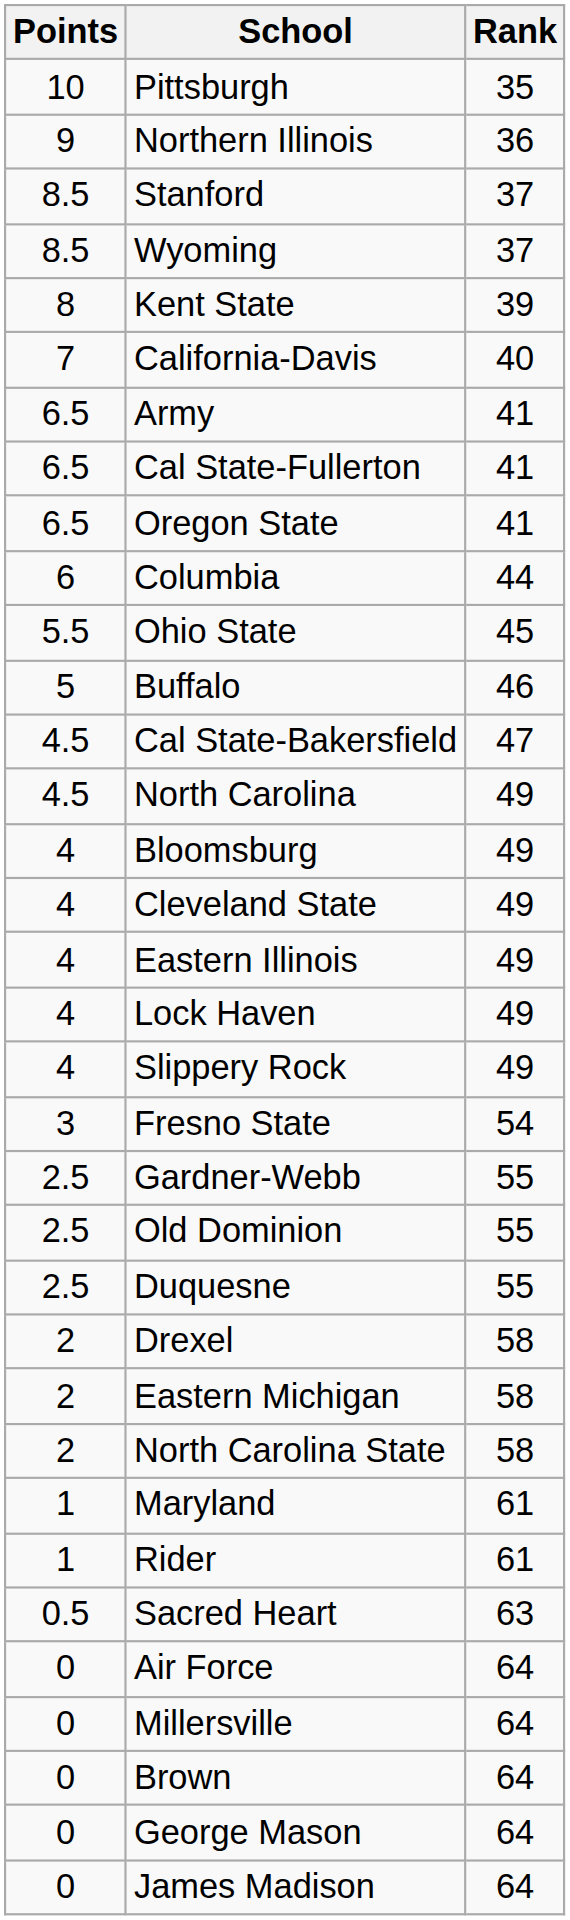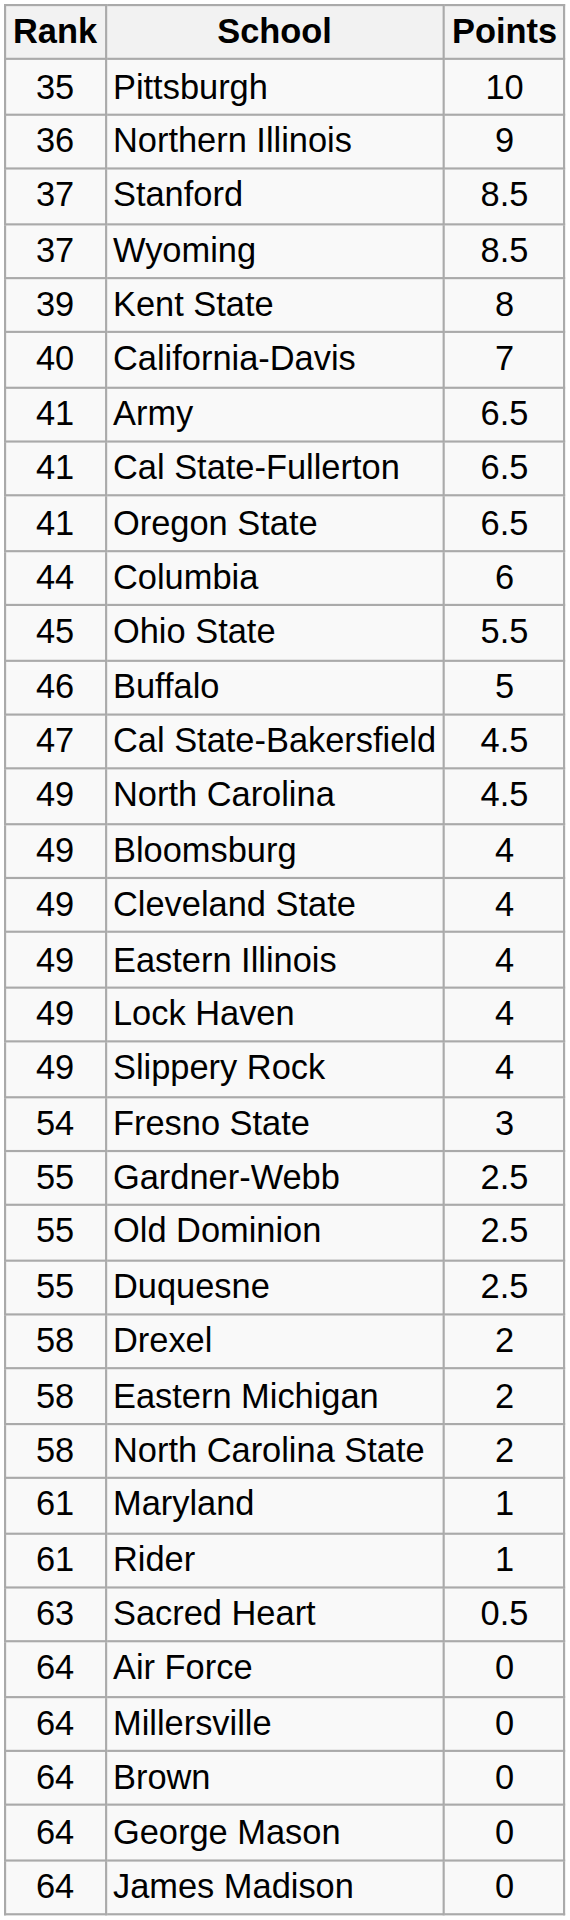 <table class="wikitable" style="text-align:center">
 <tr>
+<th>Rank</th>
+<th>School</th>
 <th>Points</th>
-<th>School</th>
-<th>Rank</th>
 </tr>
 <tr>
+<td>35</td>
+<td align=left>Pittsburgh</td>
 <td>10</td>
-<td align=left>Pittsburgh</td>
-<td>35</td>
 </tr>
 <tr>
+<td>36</td>
+<td align=left>Northern Illinois</td>
 <td>9</td>
-<td align=left>Northern Illinois</td>
-<td>36</td>
 </tr>
 <tr>
+<td>37</td>
+<td align=left>Stanford</td>
 <td>8.5</td>
-<td align=left>Stanford</td>
-<td>37</td>
 </tr>
 <tr>
+<td>37</td>
+<td align=left>Wyoming</td>
 <td>8.5</td>
-<td align=left>Wyoming</td>
-<td>37</td>
 </tr>
 <tr>
+<td>39</td>
+<td align=left>Kent State</td>
 <td>8</td>
-<td align=left>Kent State</td>
-<td>39</td>
 </tr>
 <tr>
+<td>40</td>
+<td align=left>California-Davis</td>
 <td>7</td>
-<td align=left>California-Davis</td>
-<td>40</td>
 </tr>
 <tr>
+<td>41</td>
+<td align=left>Army</td>
 <td>6.5</td>
-<td align=left>Army</td>
-<td>41</td>
 </tr>
 <tr>
+<td>41</td>
+<td align=left>Cal State-Fullerton</td>
 <td>6.5</td>
-<td align=left>Cal State-Fullerton</td>
-<td>41</td>
 </tr>
 <tr>
+<td>41</td>
+<td align=left>Oregon State</td>
 <td>6.5</td>
-<td align=left>Oregon State</td>
-<td>41</td>
 </tr>
 <tr>
+<td>44</td>
+<td align=left>Columbia</td>
 <td>6</td>
-<td align=left>Columbia</td>
-<td>44</td>
 </tr>
 <tr>
+<td>45</td>
+<td align=left>Ohio State</td>
 <td>5.5</td>
-<td align=left>Ohio State</td>
-<td>45</td>
 </tr>
 <tr>
+<td>46</td>
+<td align=left>Buffalo</td>
 <td>5</td>
-<td align=left>Buffalo</td>
-<td>46</td>
 </tr>
 <tr>
+<td>47</td>
+<td align=left>Cal State-Bakersfield</td>
 <td>4.5</td>
-<td align=left>Cal State-Bakersfield</td>
-<td>47</td>
 </tr>
 <tr>
+<td>49</td>
+<td align=left>North Carolina</td>
 <td>4.5</td>
-<td align=left>North Carolina</td>
-<td>49</td>
 </tr>
 <tr>
+<td>49</td>
+<td align=left>Bloomsburg</td>
 <td>4</td>
-<td align=left>Bloomsburg</td>
-<td>49</td>
 </tr>
 <tr>
+<td>49</td>
+<td align=left>Cleveland State</td>
 <td>4</td>
-<td align=left>Cleveland State</td>
-<td>49</td>
 </tr>
 <tr>
+<td>49</td>
+<td align=left>Eastern Illinois</td>
 <td>4</td>
-<td align=left>Eastern Illinois</td>
-<td>49</td>
 </tr>
 <tr>
+<td>49</td>
+<td align=left>Lock Haven</td>
 <td>4</td>
-<td align=left>Lock Haven</td>
-<td>49</td>
 </tr>
 <tr>
+<td>49</td>
+<td align=left>Slippery Rock</td>
 <td>4</td>
-<td align=left>Slippery Rock</td>
-<td>49</td>
 </tr>
 <tr>
+<td>54</td>
+<td align=left>Fresno State</td>
 <td>3</td>
-<td align=left>Fresno State</td>
-<td>54</td>
 </tr>
 <tr>
+<td>55</td>
+<td align=left>Gardner-Webb</td>
 <td>2.5</td>
-<td align=left>Gardner-Webb</td>
-<td>55</td>
 </tr>
 <tr>
+<td>55</td>
+<td align=left>Old Dominion</td>
 <td>2.5</td>
-<td align=left>Old Dominion</td>
-<td>55</td>
 </tr>
 <tr>
+<td>55</td>
+<td align=left>Duquesne</td>
 <td>2.5</td>
-<td align=left>Duquesne</td>
-<td>55</td>
 </tr>
 <tr>
+<td>58</td>
+<td align=left>Drexel</td>
 <td>2</td>
-<td align=left>Drexel</td>
-<td>58</td>
 </tr>
 <tr>
+<td>58</td>
+<td align=left>Eastern Michigan</td>
 <td>2</td>
-<td align=left>Eastern Michigan</td>
-<td>58</td>
 </tr>
 <tr>
+<td>58</td>
+<td align=left>North Carolina State</td>
 <td>2</td>
-<td align=left>North Carolina State</td>
-<td>58</td>
 </tr>
 <tr>
+<td>61</td>
+<td align=left>Maryland</td>
 <td>1</td>
-<td align=left>Maryland</td>
-<td>61</td>
 </tr>
 <tr>
+<td>61</td>
+<td align=left>Rider</td>
 <td>1</td>
-<td align=left>Rider</td>
-<td>61</td>
 </tr>
 <tr>
+<td>63</td>
+<td align=left>Sacred Heart</td>
 <td>0.5</td>
-<td align=left>Sacred Heart</td>
-<td>63</td>
 </tr>
 <tr>
+<td>64</td>
+<td align=left>Air Force</td>
 <td>0</td>
-<td align=left>Air Force</td>
-<td>64</td>
 </tr>
 <tr>
+<td>64</td>
+<td align=left>Millersville</td>
 <td>0</td>
-<td align=left>Millersville</td>
-<td>64</td>
 </tr>
 <tr>
+<td>64</td>
+<td align=left>Brown</td>
 <td>0</td>
-<td align=left>Brown</td>
-<td>64</td>
 </tr>
 <tr>
+<td>64</td>
+<td align=left>George Mason</td>
 <td>0</td>
-<td align=left>George Mason</td>
-<td>64</td>
 </tr>
 <tr>
+<td>64</td>
+<td align=left>James Madison</td>
 <td>0</td>
-<td align=left>James Madison</td>
-<td>64</td>
 </tr>
 </table>
